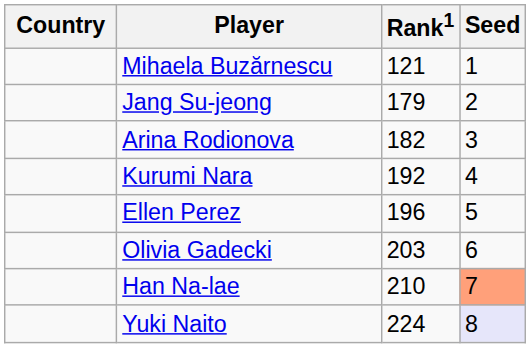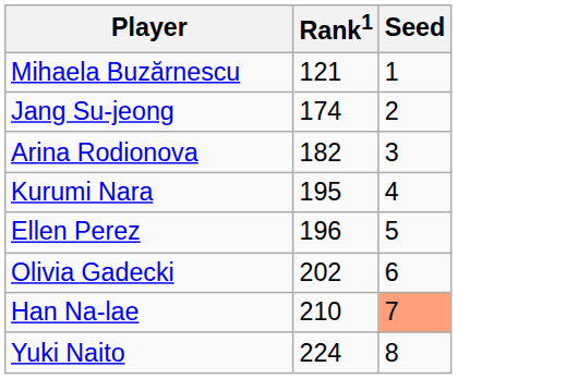 <table class="sortable wikitable">
 <tr>
-<th width="70">Country</th>
 <th width="175">Player</th>
 <th>Rank<sup>1</sup></th>
 <th>Seed</th>
 </tr>
 <tr>
-<td></td>
 <td><a href='#'>Mihaela Buzărnescu</a></td>
 <td>121</td>
 <td>1</td>
 </tr>
 <tr>
-<td></td>
 <td><a href='#'>Jang Su-jeong</a></td>
-<td>179</td>
+<td>174</td>
 <td>2</td>
 </tr>
 <tr>
-<td></td>
 <td><a href='#'>Arina Rodionova</a></td>
 <td>182</td>
 <td>3</td>
 </tr>
 <tr>
-<td></td>
 <td><a href='#'>Kurumi Nara</a></td>
-<td>192</td>
+<td>195</td>
 <td>4</td>
 </tr>
 <tr>
-<td></td>
 <td><a href='#'>Ellen Perez</a></td>
 <td>196</td>
 <td>5</td>
 </tr>
 <tr>
-<td></td>
 <td><a href='#'>Olivia Gadecki</a></td>
-<td>203</td>
+<td>202</td>
 <td>6</td>
 </tr>
 <tr>
-<td></td>
 <td><a href='#'>Han Na-lae</a></td>
 <td>210</td>
 <td style="background: lightsalmon;">7</td>
 </tr>
 <tr>
-<td></td>
 <td><a href='#'>Yuki Naito</a></td>
 <td>224</td>
-<td style="background: lavender;">8</td>
+<td>8</td>
 </tr>
 </table>
